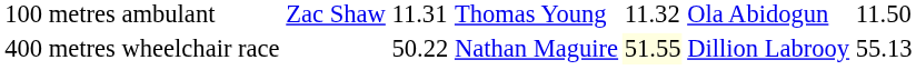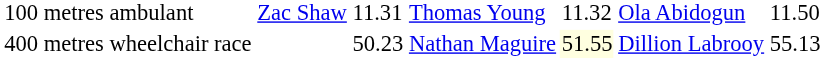 <table>
 <tr>
 <td>100 metres ambulant</td>
 <td><a href='#'>Zac Shaw</a></td>
 <td>11.31 </td>
 <td><a href='#'>Thomas Young</a></td>
 <td>11.32</td>
 <td><a href='#'>Ola Abidogun</a></td>
 <td>11.50 </td>
 </tr>
 <tr>
 <td>400 metres wheelchair race</td>
 <td></td>
-<td>50.22 </td>
+<td>50.23 </td>
 <td><a href='#'>Nathan Maguire</a></td>
 <td style="background: lightyellow;">51.55 </td>
 <td><a href='#'>Dillion Labrooy</a></td>
 <td>55.13 </td>
 </tr>
 </table>
